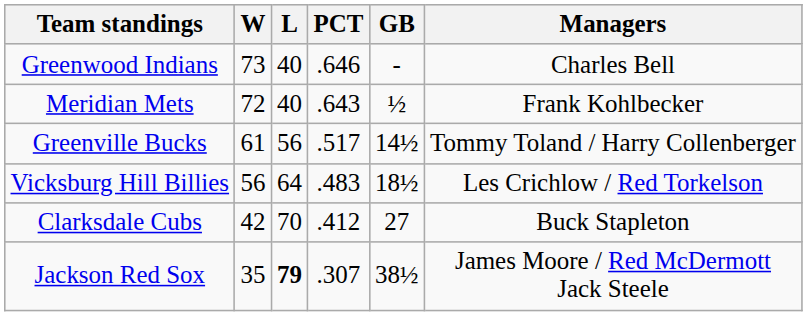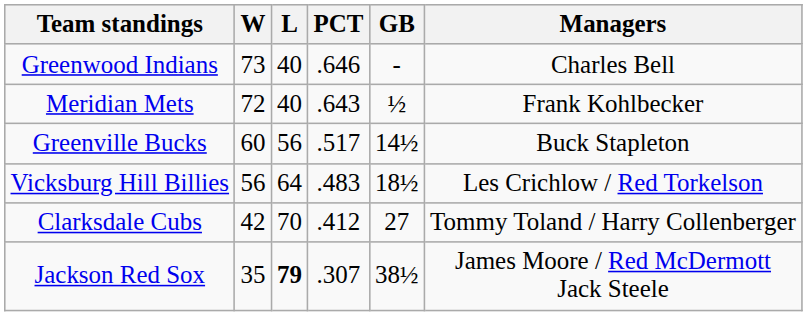 <table class="wikitable" style="text-align:center">
 <tr>
 <th>Team standings</th>
 <th>W</th>
 <th>L</th>
 <th>PCT</th>
 <th>GB</th>
 <th>Managers</th>
 </tr>
 <tr>
 <td><a href='#'>Greenwood Indians</a></td>
 <td>73</td>
 <td>40</td>
 <td>.646</td>
 <td>-</td>
 <td>Charles Bell</td>
 </tr>
 <tr>
 <td><a href='#'>Meridian Mets</a></td>
 <td>72</td>
 <td>40</td>
 <td>.643</td>
 <td>½</td>
 <td>Frank Kohlbecker</td>
 </tr>
 <tr>
 <td><a href='#'>Greenville Bucks</a></td>
-<td>61</td>
+<td>60</td>
 <td>56</td>
 <td>.517</td>
 <td>14½</td>
-<td>Tommy Toland / Harry Collenberger</td>
+<td>Buck Stapleton</td>
 </tr>
 <tr>
 <td><a href='#'>Vicksburg Hill Billies</a></td>
 <td>56</td>
 <td>64</td>
 <td>.483</td>
 <td>18½</td>
 <td>Les Crichlow / <a href='#'>Red Torkelson</a></td>
 </tr>
 <tr>
 <td><a href='#'>Clarksdale Cubs</a></td>
 <td>42</td>
 <td>70</td>
 <td>.412</td>
 <td>27</td>
-<td>Buck Stapleton</td>
+<td>Tommy Toland / Harry Collenberger</td>
 </tr>
 <tr>
 <td><a href='#'>Jackson Red Sox</a></td>
 <td>35</td>
 <td><strong>79</strong></td>
 <td>.307</td>
 <td>38½</td>
 <td>James Moore / <a href='#'>Red McDermott</a> <br> Jack Steele</td>
 </tr>
 </table>
